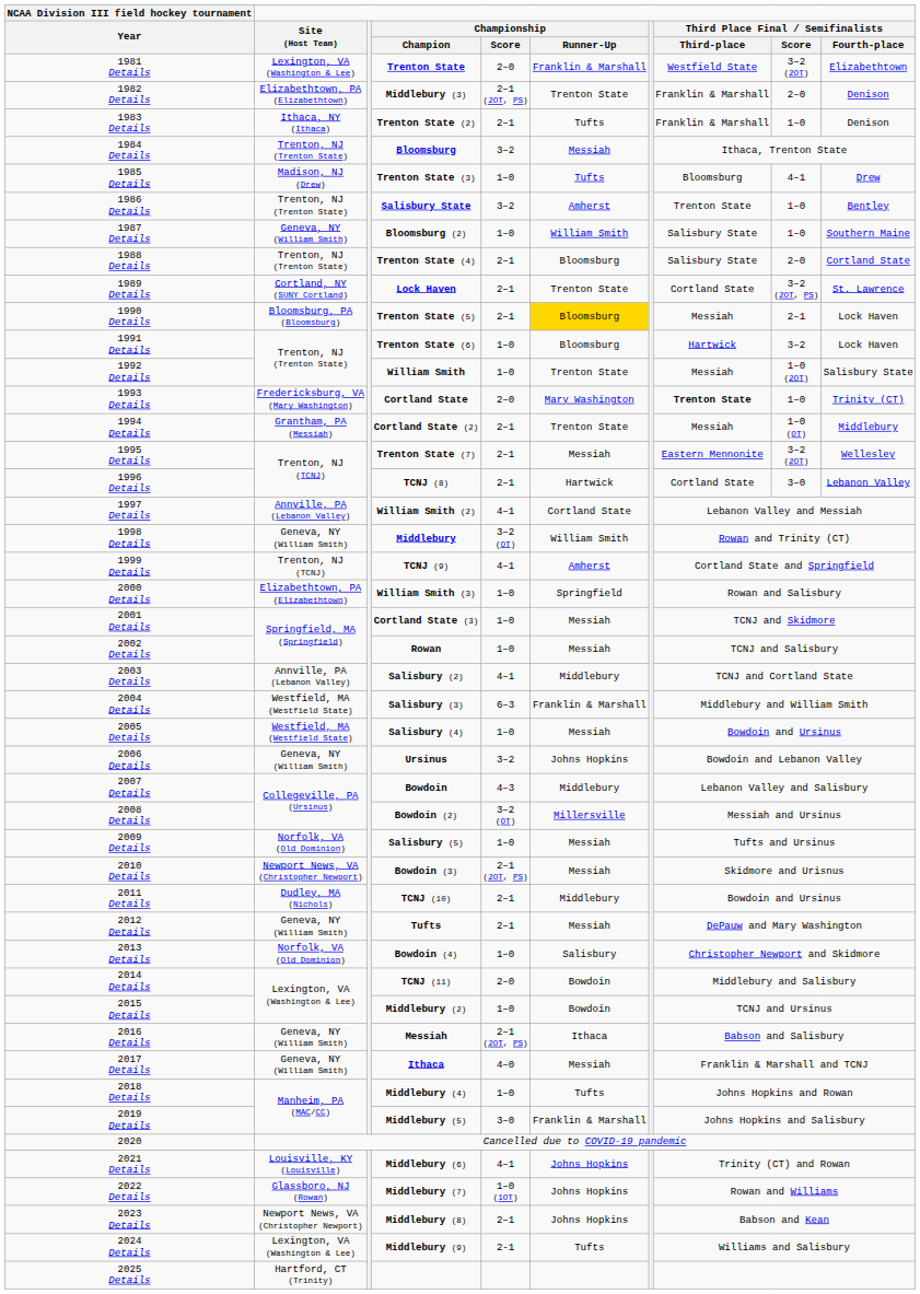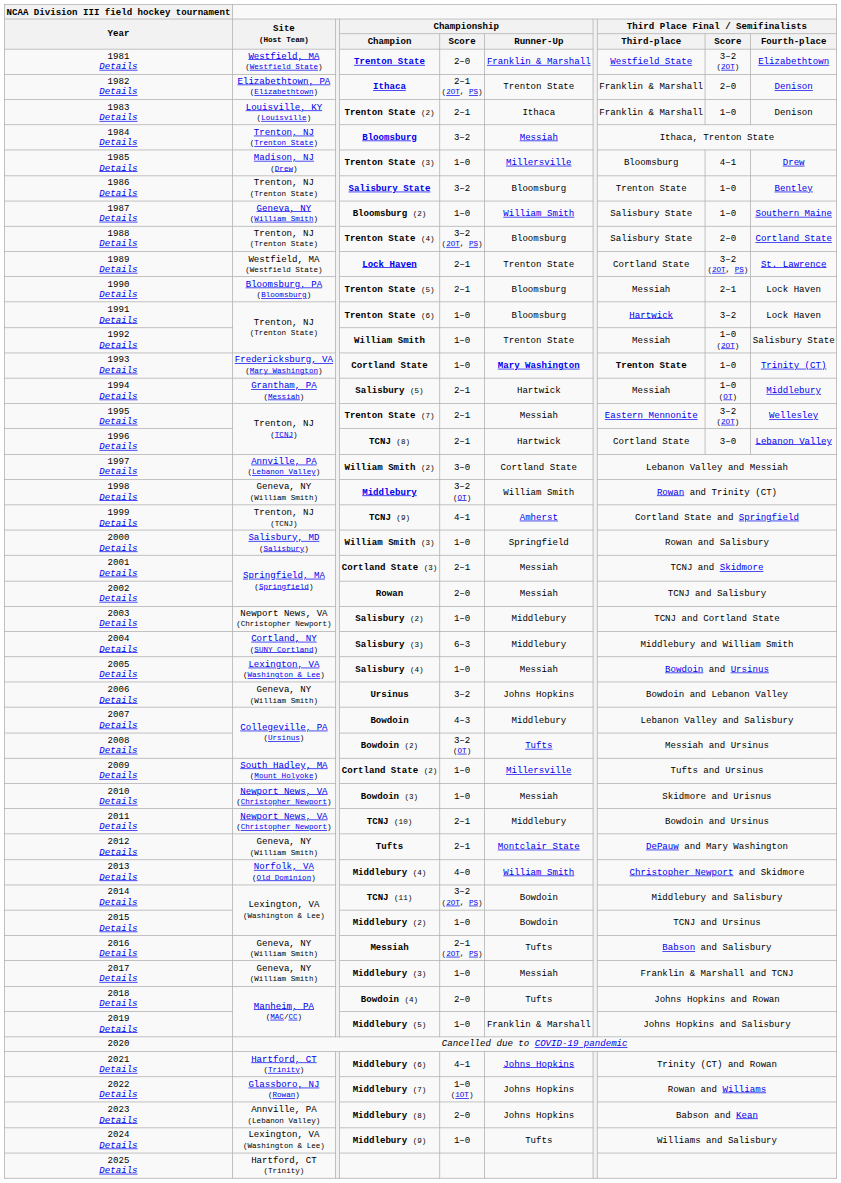 <table class="wikitable" style="text-align:center">
 <tr>
 <th style=>NCAA Division III field hockey tournament</th>
 </tr>
 <tr>
 <th rowspan="2">Year</th>
 <th rowspan="2">Site<br><small>(Host Team)</small></th>
 <th rowspan="41"></th>
 <th colspan=3>Championship</th>
 <th rowspan="41"></th>
 <th colspan=3>Third Place Final / Semifinalists</th>
 </tr>
 <tr>
 <th>Champion</th>
 <th>Score</th>
 <th>Runner-Up</th>
 <th>Third-place</th>
 <th>Score</th>
 <th>Fourth-place</th>
 </tr>
 <tr>
 <td>1981<br><em><a href='#'>Details</a></em></td>
-<td><a href='#'>Lexington, VA</a><br><small>(<a href='#'>Washington & Lee</a>)</small></td>
+<td><a href='#'>Westfield, MA</a><br><small>(<a href='#'>Westfield State</a>)</small></td>
 <td><strong><a href='#'>Trenton State</a></strong></td>
 <td>2–0</td>
 <td><a href='#'>Franklin & Marshall</a></td>
 <td><a href='#'>Westfield State</a></td>
 <td>3–2<br><small>(<a href='#'>2OT</a>)</small></td>
 <td><a href='#'>Elizabethtown</a></td>
 </tr>
 <tr>
 <td>1982<br><em><a href='#'>Details</a></em></td>
 <td><a href='#'>Elizabethtown, PA</a><br><small>(<a href='#'>Elizabethtown</a>)</small></td>
-<td><strong>Middlebury</strong> <small>(3)</small></td>
+<td><strong><a href='#'>Ithaca</a></strong></td>
 <td>2–1<br><small>(<a href='#'>2OT</a>, <a href='#'>PS</a>)</small></td>
 <td>Trenton State</td>
 <td>Franklin & Marshall</td>
 <td>2–0</td>
 <td><a href='#'>Denison</a></td>
 </tr>
 <tr>
 <td>1983<br><em><a href='#'>Details</a></em></td>
-<td><a href='#'>Ithaca, NY</a><br><small>(<a href='#'>Ithaca</a>)</small></td>
+<td><a href='#'>Louisville, KY</a><br><small>(<a href='#'>Louisville</a>)</small></td>
 <td><strong>Trenton State</strong> <small>(2)</small></td>
 <td>2–1</td>
-<td>Tufts</td>
+<td>Ithaca</td>
 <td>Franklin & Marshall</td>
 <td>1–0</td>
 <td>Denison</td>
 </tr>
 <tr>
 <td>1984<br><em><a href='#'>Details</a></em></td>
 <td><a href='#'>Trenton, NJ</a><br><small>(<a href='#'>Trenton State</a>)</small></td>
 <td><strong><a href='#'>Bloomsburg</a></strong></td>
 <td>3–2</td>
 <td><a href='#'>Messiah</a></td>
 <td colspan="3">Ithaca, Trenton State</td>
 </tr>
 <tr>
 <td>1985<br><em><a href='#'>Details</a></em></td>
 <td><a href='#'>Madison, NJ</a><br><small>(<a href='#'>Drew</a>)</small></td>
 <td><strong>Trenton State</strong> <small>(3)</small></td>
 <td>1–0</td>
-<td><a href='#'>Tufts</a></td>
+<td><a href='#'>Millersville</a></td>
 <td>Bloomsburg</td>
 <td>4–1</td>
 <td><a href='#'>Drew</a></td>
 </tr>
 <tr>
 <td>1986<br><em><a href='#'>Details</a></em></td>
 <td>Trenton, NJ<br><small>(Trenton State)</small></td>
 <td><strong><a href='#'>Salisbury State</a></strong></td>
 <td>3–2</td>
-<td><a href='#'>Amherst</a></td>
+<td>Bloomsburg</td>
 <td>Trenton State</td>
 <td>1–0</td>
 <td><a href='#'>Bentley</a></td>
 </tr>
 <tr>
 <td>1987<br><em><a href='#'>Details</a></em></td>
 <td><a href='#'>Geneva, NY</a><br><small>(<a href='#'>William Smith</a>)</small></td>
 <td><strong>Bloomsburg</strong> <small>(2)</small></td>
 <td>1–0</td>
 <td><a href='#'>William Smith</a></td>
 <td>Salisbury State</td>
 <td>1–0</td>
 <td><a href='#'>Southern Maine</a></td>
 </tr>
 <tr>
 <td>1988<br><em><a href='#'>Details</a></em></td>
 <td>Trenton, NJ<br><small>(Trenton State)</small></td>
 <td><strong>Trenton State</strong> <small>(4)</small></td>
-<td>2–1</td>
+<td>3–2<br><small>(<a href='#'>2OT</a>, <a href='#'>PS</a>)</small></td>
 <td>Bloomsburg</td>
 <td>Salisbury State</td>
 <td>2–0</td>
 <td><a href='#'>Cortland State</a></td>
 </tr>
 <tr>
 <td>1989<br><em><a href='#'>Details</a></em></td>
-<td><a href='#'>Cortland, NY</a><br><small>(<a href='#'>SUNY Cortland</a>)</small></td>
+<td>Westfield, MA<br><small>(Westfield State)</small></td>
 <td><strong><a href='#'>Lock Haven</a></strong></td>
 <td>2–1</td>
 <td>Trenton State</td>
 <td>Cortland State</td>
 <td>3–2<br><small>(<a href='#'>2OT</a>, <a href='#'>PS</a>)</small></td>
 <td><a href='#'>St. Lawrence</a></td>
 </tr>
 <tr>
 <td>1990<br><em><a href='#'>Details</a></em></td>
 <td><a href='#'>Bloomsburg, PA</a><br><small>(<a href='#'>Bloomsburg</a>)</small></td>
 <td><strong>Trenton State</strong> <small>(5)</small></td>
 <td>2–1</td>
-<td style="background: gold;">Bloomsburg</td>
+<td>Bloomsburg</td>
 <td>Messiah</td>
 <td>2–1</td>
 <td>Lock Haven</td>
 </tr>
 <tr>
 <td>1991<br><em><a href='#'>Details</a></em></td>
 <td rowspan="2">Trenton, NJ<br><small>(Trenton State)</small></td>
 <td><strong>Trenton State</strong> <small>(6)</small></td>
 <td>1–0</td>
 <td>Bloomsburg</td>
 <td><a href='#'>Hartwick</a></td>
 <td>3–2</td>
 <td>Lock Haven</td>
 </tr>
 <tr>
 <td>1992<br><em><a href='#'>Details</a></em></td>
 <td><strong>William Smith</strong></td>
 <td>1–0</td>
 <td>Trenton State</td>
 <td>Messiah</td>
 <td>1–0<br><small>(<a href='#'>2OT</a>)</small></td>
 <td>Salisbury State</td>
 </tr>
 <tr>
 <td>1993<br><em><a href='#'>Details</a></em></td>
 <td><a href='#'>Fredericksburg, VA</a><br><small>(<a href='#'>Mary Washington</a>)</small></td>
 <td><strong>Cortland State</strong></td>
-<td>2–0</td>
-<td><a href='#'>Mary Washington</a></td>
+<td>1–0</td>
+<td><strong><a href='#'>Mary Washington</a></strong></td>
 <td><strong>Trenton State</strong></td>
 <td>1–0</td>
 <td><a href='#'>Trinity (CT)</a></td>
 </tr>
 <tr>
 <td>1994<br><em><a href='#'>Details</a></em></td>
 <td><a href='#'>Grantham, PA</a><br><small>(<a href='#'>Messiah</a>)</small></td>
-<td><strong>Cortland State</strong> <small>(2)</small></td>
+<td><strong>Salisbury</strong> <small>(5)</small></td>
 <td>2–1</td>
-<td>Trenton State</td>
+<td>Hartwick</td>
 <td>Messiah</td>
 <td>1–0<br><small>(<a href='#'>OT</a>)</small></td>
 <td><a href='#'>Middlebury</a></td>
 </tr>
 <tr>
 <td>1995<br><em><a href='#'>Details</a></em></td>
 <td rowspan="2">Trenton, NJ<br><small>(<a href='#'>TCNJ</a>)</small></td>
 <td><strong>Trenton State</strong> <small>(7)</small></td>
 <td>2–1</td>
 <td>Messiah</td>
 <td><a href='#'>Eastern Mennonite</a></td>
 <td>3–2<br><small>(<a href='#'>2OT</a>)</small></td>
 <td><a href='#'>Wellesley</a></td>
 </tr>
 <tr>
 <td>1996<br><em><a href='#'>Details</a></em></td>
 <td><strong>TCNJ</strong> <small>(8)</small></td>
 <td>2–1</td>
 <td>Hartwick</td>
 <td>Cortland State</td>
 <td>3–0</td>
 <td><a href='#'>Lebanon Valley</a></td>
 </tr>
 <tr>
 <td>1997<br><em><a href='#'>Details</a></em></td>
 <td><a href='#'>Annville, PA</a><br><small>(<a href='#'>Lebanon Valley</a>)</small></td>
 <td><strong>William Smith</strong> <small>(2)</small></td>
-<td>4–1</td>
+<td>3–0</td>
 <td>Cortland State</td>
 <td colspan="3">Lebanon Valley and Messiah</td>
 </tr>
 <tr>
 <td>1998<br><em><a href='#'>Details</a></em></td>
 <td>Geneva, NY<br><small>(William Smith)</small></td>
 <td><strong><a href='#'>Middlebury</a></strong></td>
 <td>3–2<br><small>(<a href='#'>OT</a>)</small></td>
 <td>William Smith</td>
 <td colspan="3"><a href='#'>Rowan</a> and Trinity (CT)</td>
 </tr>
 <tr>
 <td>1999<br><em><a href='#'>Details</a></em></td>
 <td>Trenton, NJ<br><small>(TCNJ)</small></td>
 <td><strong>TCNJ</strong> <small>(9)</small></td>
 <td>4–1</td>
 <td><a href='#'>Amherst</a></td>
 <td colspan="3">Cortland State and <a href='#'>Springfield</a></td>
 </tr>
 <tr>
 <td>2000<br><em><a href='#'>Details</a></em></td>
-<td><a href='#'>Elizabethtown, PA</a><br><small>(<a href='#'>Elizabethtown</a>)</small></td>
+<td><a href='#'>Salisbury, MD</a><br><small>(<a href='#'>Salisbury</a>)</small></td>
 <td><strong>William Smith</strong> <small>(3)</small></td>
 <td>1–0</td>
 <td>Springfield</td>
 <td colspan="3">Rowan and Salisbury</td>
 </tr>
 <tr>
 <td>2001<br><em><a href='#'>Details</a></em></td>
 <td rowspan="2"><a href='#'>Springfield, MA</a><br><small>(<a href='#'>Springfield</a>)</small></td>
 <td><strong>Cortland State</strong> <small>(3)</small></td>
-<td>1–0</td>
+<td>2–1</td>
 <td>Messiah</td>
 <td colspan="3">TCNJ and <a href='#'>Skidmore</a></td>
 </tr>
 <tr>
 <td>2002<br><em><a href='#'>Details</a></em></td>
 <td><strong>Rowan</strong></td>
-<td>1–0</td>
+<td>2–0</td>
 <td>Messiah</td>
 <td colspan="3">TCNJ and Salisbury</td>
 </tr>
 <tr>
 <td>2003<br><em><a href='#'>Details</a></em></td>
-<td>Annville, PA<br><small>(Lebanon Valley)</small></td>
+<td>Newport News, VA<br><small>(Christopher Newport)</small></td>
 <td><strong>Salisbury</strong> <small>(2)</small></td>
-<td>4–1</td>
+<td>1–0</td>
 <td>Middlebury</td>
 <td colspan="3">TCNJ and Cortland State</td>
 </tr>
 <tr>
 <td>2004<br><em><a href='#'>Details</a></em></td>
-<td>Westfield, MA<br><small>(Westfield State)</small></td>
+<td><a href='#'>Cortland, NY</a><br><small>(<a href='#'>SUNY Cortland</a>)</small></td>
 <td><strong>Salisbury</strong> <small>(3)</small></td>
 <td>6–3</td>
-<td>Franklin & Marshall</td>
+<td>Middlebury</td>
 <td colspan="3">Middlebury and William Smith</td>
 </tr>
 <tr>
 <td>2005<br><em><a href='#'>Details</a></em></td>
-<td><a href='#'>Westfield, MA</a><br><small>(<a href='#'>Westfield State</a>)</small></td>
+<td><a href='#'>Lexington, VA</a><br><small>(<a href='#'>Washington & Lee</a>)</small></td>
 <td><strong>Salisbury</strong> <small>(4)</small></td>
 <td>1–0</td>
 <td>Messiah</td>
 <td colspan="3"><a href='#'>Bowdoin</a> and <a href='#'>Ursinus</a></td>
 </tr>
 <tr>
 <td>2006<br><em><a href='#'>Details</a></em></td>
 <td>Geneva, NY<br><small>(William Smith)</small></td>
 <td><strong>Ursinus</strong></td>
 <td>3–2</td>
 <td>Johns Hopkins</td>
 <td colspan="3">Bowdoin and Lebanon Valley</td>
 </tr>
 <tr>
 <td>2007<br><em><a href='#'>Details</a></em></td>
 <td rowspan="2"><a href='#'>Collegeville, PA</a><br><small>(<a href='#'>Ursinus</a>)</small></td>
 <td><strong>Bowdoin</strong></td>
 <td>4–3</td>
 <td>Middlebury</td>
 <td colspan="3">Lebanon Valley and Salisbury</td>
 </tr>
 <tr>
 <td>2008<br><em><a href='#'>Details</a></em></td>
 <td><strong>Bowdoin</strong> <small>(2)</small></td>
 <td>3–2<br><small>(<a href='#'>OT</a>)</small></td>
-<td><a href='#'>Millersville</a></td>
+<td><a href='#'>Tufts</a></td>
 <td colspan="3">Messiah and Ursinus</td>
 </tr>
 <tr>
 <td>2009<br><em><a href='#'>Details</a></em></td>
-<td><a href='#'>Norfolk, VA</a><br><small>(<a href='#'>Old Dominion</a>)</small></td>
-<td><strong>Salisbury</strong> <small>(5)</small></td>
+<td><a href='#'>South Hadley, MA</a><br><small>(<a href='#'>Mount Holyoke</a>)</small></td>
+<td><strong>Cortland State</strong> <small>(2)</small></td>
 <td>1–0</td>
-<td>Messiah</td>
+<td><a href='#'>Millersville</a></td>
 <td colspan="3">Tufts and Ursinus</td>
 </tr>
 <tr>
 <td>2010<br><em><a href='#'>Details</a></em></td>
 <td><a href='#'>Newport News, VA</a><br><small>(<a href='#'>Christopher Newport</a>)</small></td>
 <td><strong>Bowdoin</strong> <small>(3)</small></td>
-<td>2–1<br><small>(<a href='#'>2OT</a>, <a href='#'>PS</a>)</small></td>
+<td>1–0</td>
 <td>Messiah</td>
 <td colspan="3">Skidmore and Urisnus</td>
 </tr>
 <tr>
 <td>2011<br><em><a href='#'>Details</a></em></td>
-<td><a href='#'>Dudley, MA</a><br><small>(<a href='#'>Nichols</a>)</small></td>
+<td><a href='#'>Newport News, VA</a><br><small>(<a href='#'>Christopher Newport</a>)</small></td>
 <td><strong>TCNJ</strong> <small>(10)</small></td>
 <td>2–1</td>
 <td>Middlebury</td>
 <td colspan="3">Bowdoin and Ursinus</td>
 </tr>
 <tr>
 <td>2012<br><em><a href='#'>Details</a></em></td>
 <td>Geneva, NY<br><small>(William Smith)</small></td>
 <td><strong>Tufts</strong></td>
 <td>2–1</td>
-<td>Messiah</td>
+<td><a href='#'>Montclair State</a></td>
 <td colspan="3"><a href='#'>DePauw</a> and Mary Washington</td>
 </tr>
 <tr>
 <td>2013<br><em><a href='#'>Details</a></em></td>
 <td><a href='#'>Norfolk, VA</a><br><small>(<a href='#'>Old Dominion</a>)</small></td>
-<td><strong>Bowdoin</strong> <small>(4)</small></td>
-<td>1–0</td>
-<td>Salisbury</td>
+<td><strong>Middlebury</strong> <small>(4)</small></td>
+<td>4–0</td>
+<td><a href='#'>William Smith</a></td>
 <td colspan="3"><a href='#'>Christopher Newport</a> and Skidmore</td>
 </tr>
 <tr>
 <td>2014<br><em><a href='#'>Details</a></em></td>
 <td rowspan="2">Lexington, VA<br><small>(Washington & Lee)</small></td>
 <td><strong>TCNJ</strong> <small>(11)</small></td>
-<td>2–0</td>
+<td>3–2<br><small>(<a href='#'>2OT</a>, <a href='#'>PS</a>)</small></td>
 <td>Bowdoin</td>
 <td colspan="3">Middlebury and Salisbury</td>
 </tr>
 <tr>
 <td>2015<br><em><a href='#'>Details</a></em></td>
 <td><strong>Middlebury</strong> <small>(2)</small></td>
 <td>1–0</td>
 <td>Bowdoin</td>
 <td colspan="3">TCNJ and Ursinus</td>
 </tr>
 <tr>
 <td>2016<br><em><a href='#'>Details</a></em></td>
 <td>Geneva, NY<br><small>(William Smith)</small></td>
 <td><strong>Messiah</strong></td>
 <td>2–1<br><small>(<a href='#'>2OT</a>, <a href='#'>PS</a>)</small></td>
-<td>Ithaca</td>
+<td>Tufts</td>
 <td colspan="3"><a href='#'>Babson</a> and Salisbury</td>
 </tr>
 <tr>
 <td>2017<br><em><a href='#'>Details</a></em></td>
 <td>Geneva, NY<br><small>(William Smith)</small></td>
-<td><strong><a href='#'>Ithaca</a></strong></td>
-<td>4–0</td>
+<td><strong>Middlebury</strong> <small>(3)</small></td>
+<td>1–0</td>
 <td>Messiah</td>
 <td colspan="3">Franklin & Marshall and TCNJ</td>
 </tr>
 <tr>
 <td>2018<br><em><a href='#'>Details</a></em></td>
 <td rowspan="2"><a href='#'>Manheim, PA</a><br><small>(<a href='#'>MAC</a>/<a href='#'>CC</a>)</small></td>
-<td><strong>Middlebury</strong> <small>(4)</small></td>
-<td>1–0</td>
+<td><strong>Bowdoin</strong> <small>(4)</small></td>
+<td>2–0</td>
 <td>Tufts</td>
 <td colspan="3">Johns Hopkins and Rowan</td>
 </tr>
 <tr>
 <td>2019<br><em><a href='#'>Details</a></em></td>
 <td><strong>Middlebury</strong> <small>(5)</small></td>
-<td>3–0</td>
+<td>1–0</td>
 <td>Franklin & Marshall</td>
 <td colspan="3">Johns Hopkins and Salisbury</td>
 </tr>
 <tr>
 <td>2020</td>
 <td colspan=9><em>Cancelled due to <a href='#'>COVID-19 pandemic</a></em></td>
 </tr>
 <tr>
 <td>2021<br><em><a href='#'>Details</a></em></td>
-<td><a href='#'>Louisville, KY</a><br><small>(<a href='#'>Louisville</a>)</small></td>
+<td rowspan=1><a href='#'>Hartford, CT</a><br><small>(<a href='#'>Trinity</a>)</small></td>
 <th rowspan="5"></th>
 <td><strong>Middlebury</strong> <small>(6)</small></td>
 <td>4–1</td>
 <td><a href='#'>Johns Hopkins</a></td>
 <th rowspan="5"></th>
 <td colspan="3">Trinity (CT) and Rowan</td>
 </tr>
 <tr>
 <td>2022<br><em><a href='#'>Details</a></em></td>
 <td><a href='#'>Glassboro, NJ</a><br><small>(<a href='#'>Rowan</a>)</small></td>
 <td><strong>Middlebury</strong> <small>(7)</small></td>
 <td>1–0<br><small>(<a href='#'>1OT</a>)</small></td>
 <td>Johns Hopkins</td>
 <td colspan="3">Rowan and <a href='#'>Williams</a></td>
 </tr>
 <tr>
 <td>2023<br><em><a href='#'>Details</a></em></td>
-<td>Newport News, VA<br><small>(Christopher Newport)</small></td>
+<td>Annville, PA<br><small>(Lebanon Valley)</small></td>
 <td><strong>Middlebury</strong> <small>(8)</small></td>
-<td>2–1</td>
+<td>2–0</td>
 <td>Johns Hopkins</td>
 <td colspan="3">Babson and <a href='#'>Kean</a></td>
 </tr>
 <tr>
 <td>2024<br><em><a href='#'>Details</a></em></td>
 <td>Lexington, VA<br><small>(Washington & Lee)</small></td>
 <td><strong>Middlebury</strong> <small>(9)</small></td>
-<td>2-1</td>
+<td>1–0</td>
 <td>Tufts</td>
 <td colspan="3">Williams and Salisbury</td>
 </tr>
 <tr>
 <td>2025<br><em><a href='#'>Details</a></em></td>
 <td>Hartford, CT<br><small>(Trinity)</small></td>
 <td></td>
 <td></td>
 <td></td>
 <td colspan="3"></td>
 </tr>
 </table>
